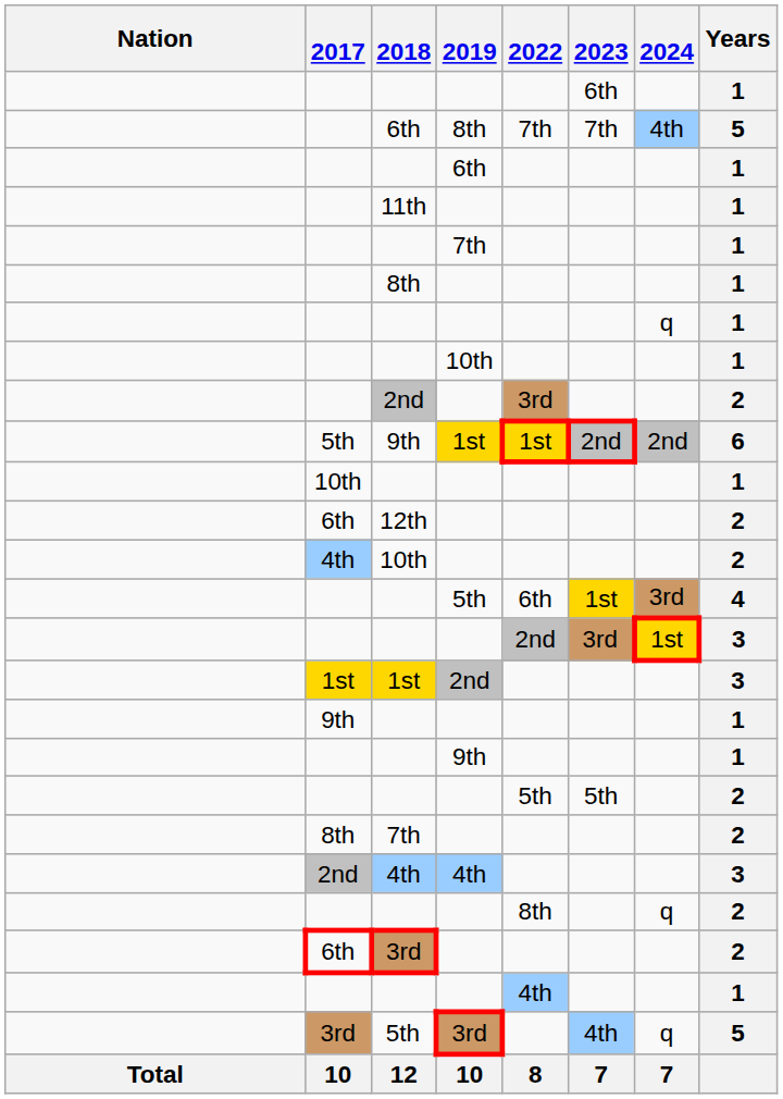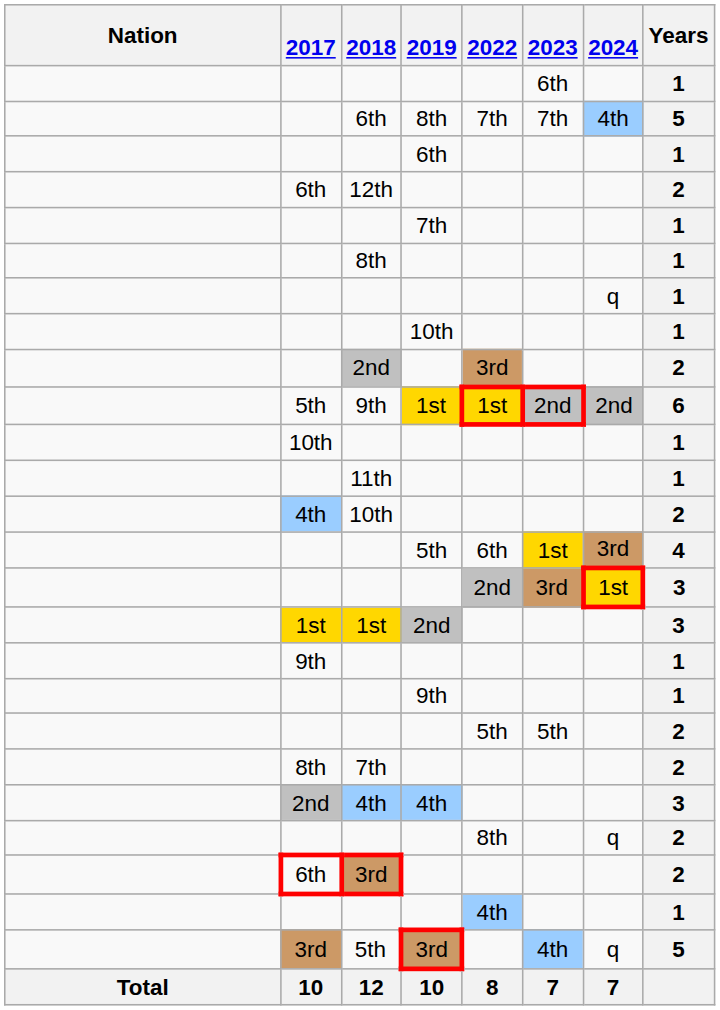 <table class="wikitable" style="text-align:center; font-size:90%;">
 <tr>
 <th width=170>Nation</th>
 <th><br><a href='#'>2017</a></th>
 <th><br><a href='#'>2018</a></th>
 <th><br><a href='#'>2019</a></th>
 <th><br><a href='#'>2022</a></th>
 <th><br><a href='#'>2023</a></th>
 <th><br><a href='#'>2024</a></th>
 <th>Years</th>
 </tr>
 <tr>
 <td align=left></td>
 <td></td>
 <td></td>
 <td></td>
 <td></td>
 <td>6th</td>
 <td></td>
 <th>1</th>
 </tr>
 <tr>
 <td align=left></td>
 <td></td>
 <td>6th</td>
 <td>8th</td>
 <td>7th</td>
 <td>7th</td>
 <td bgcolor=9acdff>4th</td>
 <th>5</th>
 </tr>
 <tr>
 <td align=left></td>
 <td></td>
 <td></td>
 <td>6th</td>
 <td></td>
 <td></td>
 <td></td>
 <th>1</th>
 </tr>
 <tr>
 <td align=left></td>
-<td></td>
-<td>11th</td>
+<td>6th</td>
+<td>12th</td>
 <td></td>
 <td></td>
 <td></td>
 <td></td>
-<th>1</th>
+<th>2</th>
 </tr>
 <tr>
 <td align=left></td>
 <td></td>
 <td></td>
 <td>7th</td>
 <td></td>
 <td></td>
 <td></td>
 <th>1</th>
 </tr>
 <tr>
 <td align=left></td>
 <td></td>
 <td>8th</td>
 <td></td>
 <td></td>
 <td></td>
 <td></td>
 <th>1</th>
 </tr>
 <tr>
 <td align=left></td>
 <td></td>
 <td></td>
 <td></td>
 <td></td>
 <td></td>
 <td>q</td>
 <th>1</th>
 </tr>
 <tr>
 <td align=left></td>
 <td></td>
 <td></td>
 <td>10th</td>
 <td></td>
 <td></td>
 <td></td>
 <th>1</th>
 </tr>
 <tr>
 <td align=left></td>
 <td></td>
 <td bgcolor=silver>2nd</td>
 <td></td>
 <td bgcolor=cc9966>3rd</td>
 <td></td>
 <td></td>
 <th>2</th>
 </tr>
 <tr>
 <td align=left></td>
 <td>5th</td>
 <td>9th</td>
 <td bgcolor=gold>1st</td>
 <td style="border: 3px solid red" bgcolor=gold>1st</td>
 <td style="border: 3px solid red" bgcolor=silver>2nd</td>
 <td bgcolor=silver>2nd</td>
 <th>6</th>
 </tr>
 <tr>
 <td align=left></td>
 <td>10th</td>
 <td></td>
 <td></td>
 <td></td>
 <td></td>
 <td></td>
 <th>1</th>
 </tr>
 <tr>
 <td align=left></td>
-<td>6th</td>
-<td>12th</td>
+<td></td>
+<td>11th</td>
 <td></td>
 <td></td>
 <td></td>
 <td></td>
-<th>2</th>
+<th>1</th>
 </tr>
 <tr>
 <td align=left></td>
 <td bgcolor=9acdff>4th</td>
 <td>10th</td>
 <td></td>
 <td></td>
 <td></td>
 <td></td>
 <th>2</th>
 </tr>
 <tr>
 <td align=left></td>
 <td></td>
 <td></td>
 <td>5th</td>
 <td>6th</td>
 <td bgcolor=gold>1st</td>
 <td bgcolor=cc9966>3rd</td>
 <th>4</th>
 </tr>
 <tr>
 <td align=left></td>
 <td></td>
 <td></td>
 <td></td>
 <td bgcolor=silver>2nd</td>
 <td bgcolor=cc9966>3rd</td>
 <td style="border: 3px solid red" bgcolor=gold>1st</td>
 <th>3</th>
 </tr>
 <tr>
 <td align=left></td>
 <td bgcolor=gold>1st</td>
 <td bgcolor=gold>1st</td>
 <td bgcolor=silver>2nd</td>
 <td></td>
 <td></td>
 <td></td>
 <th>3</th>
 </tr>
 <tr>
 <td align=left></td>
 <td>9th</td>
 <td></td>
 <td></td>
 <td></td>
 <td></td>
 <td></td>
 <th>1</th>
 </tr>
 <tr>
 <td align=left></td>
 <td></td>
 <td></td>
 <td>9th</td>
 <td></td>
 <td></td>
 <td></td>
 <th>1</th>
 </tr>
 <tr>
 <td align=left></td>
 <td></td>
 <td></td>
 <td></td>
 <td>5th</td>
 <td>5th</td>
 <td></td>
 <th>2</th>
 </tr>
 <tr>
 <td align=left></td>
 <td>8th</td>
 <td>7th</td>
 <td></td>
 <td></td>
 <td></td>
 <td></td>
 <th>2</th>
 </tr>
 <tr>
 <td align=left></td>
 <td bgcolor=silver>2nd</td>
 <td bgcolor=9acdff>4th</td>
 <td bgcolor=9acdff>4th</td>
 <td></td>
 <td></td>
 <td></td>
 <th>3</th>
 </tr>
 <tr>
 <td align=left></td>
 <td></td>
 <td></td>
 <td></td>
 <td>8th</td>
 <td></td>
 <td>q</td>
 <th>2</th>
 </tr>
 <tr>
 <td align=left></td>
 <td style="border: 3px solid red">6th</td>
 <td style="border: 3px solid red" bgcolor=cc9966>3rd</td>
 <td></td>
 <td></td>
 <td></td>
 <td></td>
 <th>2</th>
 </tr>
 <tr>
 <td align=left></td>
 <td></td>
 <td></td>
 <td></td>
 <td bgcolor=9acdff>4th</td>
 <td></td>
 <td></td>
 <th>1</th>
 </tr>
 <tr>
 <td align=left></td>
 <td bgcolor=cc9966>3rd</td>
 <td>5th</td>
 <td style="border: 3px solid red" bgcolor=cc9966>3rd</td>
 <td></td>
 <td bgcolor=9acdff>4th</td>
 <td>q</td>
 <th>5</th>
 </tr>
 <tr>
 <th>Total</th>
 <th>10</th>
 <th>12</th>
 <th>10</th>
 <th>8</th>
 <th>7</th>
 <th>7</th>
 <th></th>
 </tr>
 </table>
